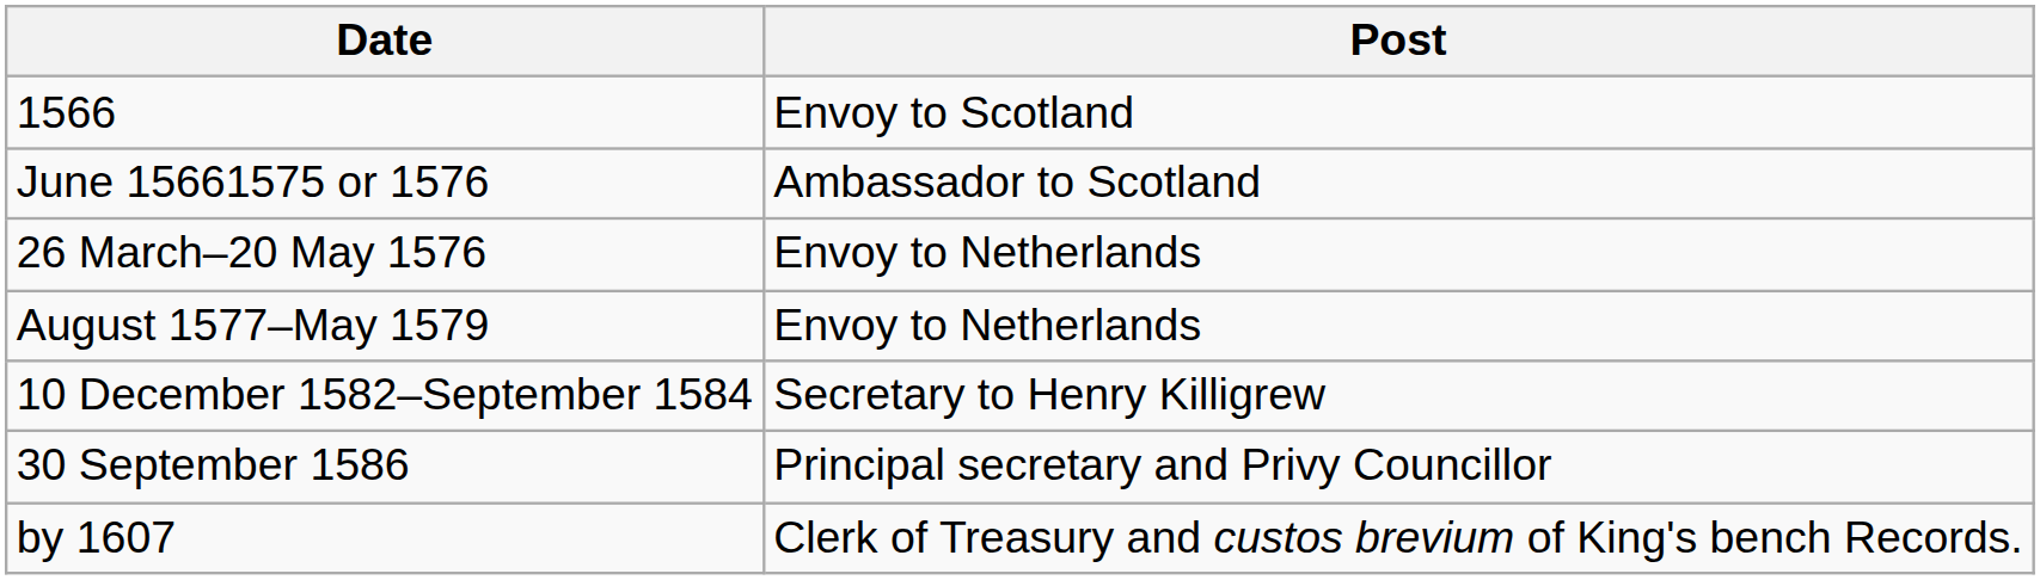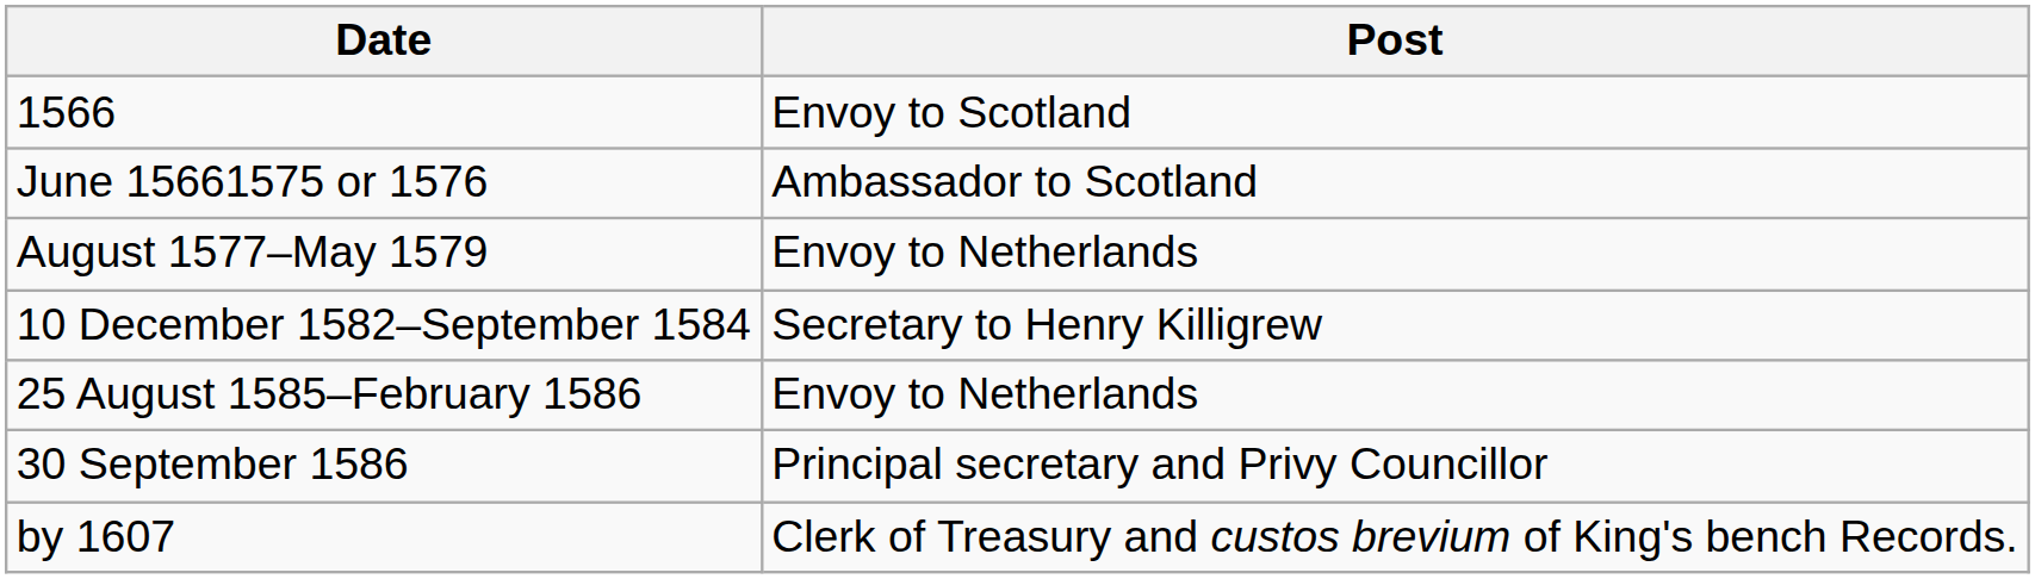 <table class="wikitable">
 <tr>
 <th><strong>Date</strong></th>
 <th><strong>Post</strong></th>
 </tr>
 <tr>
 <td>1566</td>
 <td>Envoy to Scotland</td>
 </tr>
 <tr>
 <td>June 15661575 or 1576</td>
 <td>Ambassador to Scotland</td>
 </tr>
 <tr>
-<td>26 March–20 May 1576</td>
-<td>Envoy to Netherlands</td>
-</tr>
-<tr>
 <td>August 1577–May 1579</td>
 <td>Envoy to Netherlands</td>
 </tr>
 <tr>
 <td>10 December 1582–September 1584</td>
 <td>Secretary to Henry Killigrew</td>
+</tr>
+<tr>
+<td>25 August 1585–February 1586</td>
+<td>Envoy to Netherlands</td>
 </tr>
 <tr>
 <td>30 September 1586</td>
 <td>Principal secretary and Privy Councillor</td>
 </tr>
 <tr>
 <td>by 1607</td>
 <td>Clerk of Treasury and <em>custos brevium</em> of King's bench Records.</td>
 </tr>
 </table>
